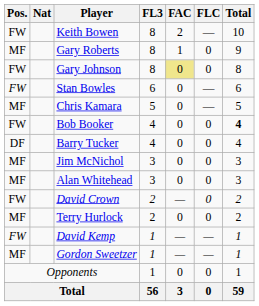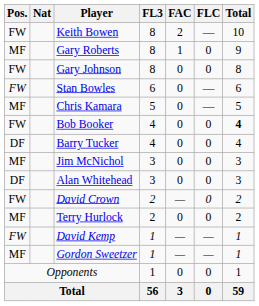 <table class="wikitable"  style="text-align:center; border:1px #aaa solid;">
 <tr>
 <th>Pos.</th>
 <th>Nat</th>
 <th>Player</th>
 <th>FL3</th>
 <th>FAC</th>
 <th>FLC</th>
 <th>Total</th>
 </tr>
 <tr>
 <td>FW</td>
 <td></td>
 <td style="text-align:left;"><a href='#'>Keith Bowen</a></td>
 <td>8</td>
 <td>2</td>
 <td>—</td>
 <td>10</td>
 </tr>
 <tr>
 <td>MF</td>
 <td></td>
 <td style="text-align:left;"><a href='#'>Gary Roberts</a></td>
 <td>8</td>
 <td>1</td>
 <td>0</td>
 <td>9</td>
 </tr>
 <tr>
 <td>FW</td>
 <td></td>
 <td style="text-align:left;"><a href='#'>Gary Johnson</a></td>
 <td>8</td>
-<td style="background: khaki;">0</td>
+<td>0</td>
 <td>0</td>
 <td>8</td>
 </tr>
 <tr>
 <td><em>FW</em></td>
 <td></td>
 <td style="text-align:left;"><a href='#'>Stan Bowles</a></td>
 <td>6</td>
 <td>0</td>
 <td>—</td>
 <td>6</td>
 </tr>
 <tr>
 <td>MF</td>
 <td></td>
 <td style="text-align:left;"><a href='#'>Chris Kamara</a></td>
 <td>5</td>
 <td>0</td>
 <td>—</td>
 <td>5</td>
 </tr>
 <tr>
 <td>FW</td>
 <td></td>
 <td style="text-align:left;"><a href='#'>Bob Booker</a></td>
 <td>4</td>
 <td>0</td>
 <td>0</td>
 <td><strong>4</strong></td>
 </tr>
 <tr>
 <td>DF</td>
 <td></td>
 <td style="text-align:left;"><a href='#'>Barry Tucker</a></td>
 <td>4</td>
 <td>0</td>
 <td>0</td>
 <td>4</td>
 </tr>
 <tr>
 <td>MF</td>
 <td></td>
 <td style="text-align:left;"><a href='#'>Jim McNichol</a></td>
 <td>3</td>
 <td>0</td>
 <td>0</td>
 <td>3</td>
 </tr>
 <tr>
-<td>MF</td>
+<td>DF</td>
 <td></td>
 <td style="text-align:left;"><a href='#'>Alan Whitehead</a></td>
 <td>3</td>
 <td>0</td>
 <td>0</td>
 <td>3</td>
 </tr>
 <tr>
 <td>FW</td>
 <td><em></em></td>
 <td style="text-align:left;"><em><a href='#'>David Crown</a></em></td>
 <td><em>2</em></td>
 <td><em>—</em></td>
 <td><em>0</em></td>
 <td><em>2</em></td>
 </tr>
 <tr>
 <td>MF</td>
 <td></td>
 <td style="text-align:left;"><a href='#'>Terry Hurlock</a></td>
 <td>2</td>
 <td>0</td>
 <td>0</td>
 <td>2</td>
 </tr>
 <tr>
 <td><em>FW</em></td>
 <td><em></em></td>
 <td style="text-align:left;"><a href='#'><em>David Kemp</em></a></td>
 <td><em>1</em></td>
 <td><em>—</em></td>
 <td><em>—</em></td>
 <td><em>1</em></td>
 </tr>
 <tr>
 <td>MF</td>
 <td><em></em></td>
 <td style="text-align:left;"><em><a href='#'>Gordon Sweetzer</a></em></td>
 <td><em>1</em></td>
 <td><em>—</em></td>
 <td><em>—</em></td>
 <td><em>1</em></td>
 </tr>
 <tr>
 <td colspan="3"><em>Opponents</em></td>
 <td>1</td>
 <td>0</td>
 <td>0</td>
 <td>1</td>
 </tr>
 <tr>
 <th colspan="3">Total</th>
 <th>56</th>
 <th>3</th>
 <th>0</th>
 <th>59</th>
 </tr>
 </table>
